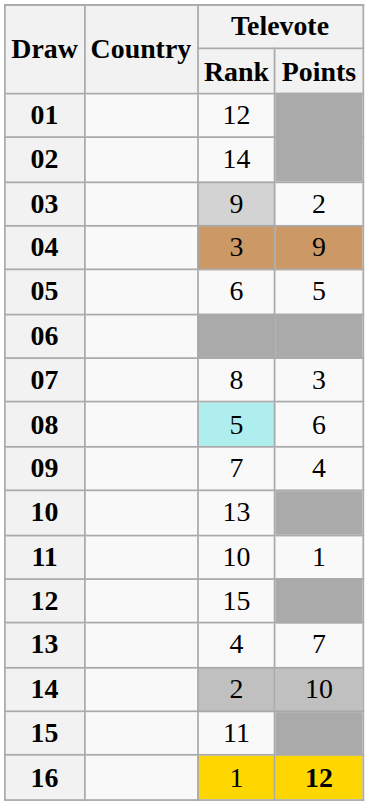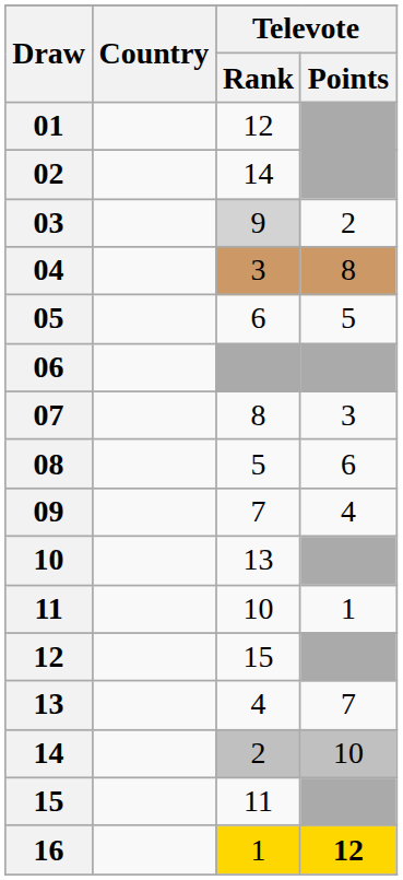 <table class="sortable wikitable collapsible plainrowheaders" style="text-align:center;">
 <tr>
 </tr>
 <tr>
 <th scope="col" rowspan="2">Draw</th>
 <th scope="col" rowspan="2">Country</th>
 <th scope="col" colspan="2">Televote</th>
 </tr>
 <tr>
 <th scope="col">Rank</th>
 <th scope="col" class="unsortable">Points</th>
 </tr>
 <tr>
 <th scope="row" style="text-align:center;">01</th>
 <td style="text-align:left;"></td>
 <td>12</td>
 <td style="background:#AAAAAA;"></td>
 </tr>
 <tr>
 <th scope="row" style="text-align:center;">02</th>
 <td style="text-align:left;"></td>
 <td>14</td>
 <td style="background:#AAAAAA;"></td>
 </tr>
 <tr>
 <th scope="row" style="text-align:center;">03</th>
 <td style="text-align:left;"></td>
 <td style="background: lightgrey;">9</td>
 <td>2</td>
 </tr>
 <tr>
 <th scope="row" style="text-align:center;">04</th>
 <td style="text-align:left;"></td>
 <td style="background:#CC9966;">3</td>
-<td style="background:#CC9966;">9</td>
+<td style="background:#CC9966;">8</td>
 </tr>
 <tr>
 <th scope="row" style="text-align:center;">05</th>
 <td style="text-align:left;"></td>
 <td>6</td>
 <td>5</td>
 </tr>
 <tr class=sortbottom>
 <th scope="row" style="text-align:center;">06</th>
 <td style="text-align:left;"></td>
 <td style="background:#AAAAAA;"></td>
 <td style="background:#AAAAAA;"></td>
 </tr>
 <tr>
 <th scope="row" style="text-align:center;">07</th>
 <td style="text-align:left;"></td>
 <td>8</td>
 <td>3</td>
 </tr>
 <tr>
 <th scope="row" style="text-align:center;">08</th>
 <td style="text-align:left;"></td>
-<td style="background: paleturquoise;">5</td>
+<td>5</td>
 <td>6</td>
 </tr>
 <tr>
 <th scope="row" style="text-align:center;">09</th>
 <td style="text-align:left;"></td>
 <td>7</td>
 <td>4</td>
 </tr>
 <tr>
 <th scope="row" style="text-align:center;">10</th>
 <td style="text-align:left;"></td>
 <td>13</td>
 <td style="background:#AAAAAA;"></td>
 </tr>
 <tr>
 <th scope="row" style="text-align:center;">11</th>
 <td style="text-align:left;"></td>
 <td>10</td>
 <td>1</td>
 </tr>
 <tr>
 <th scope="row" style="text-align:center;">12</th>
 <td style="text-align:left;"></td>
 <td>15</td>
 <td style="background:#AAAAAA;"></td>
 </tr>
 <tr>
 <th scope="row" style="text-align:center;">13</th>
 <td style="text-align:left;"></td>
 <td>4</td>
 <td>7</td>
 </tr>
 <tr>
 <th scope="row" style="text-align:center;">14</th>
 <td style="text-align:left;"></td>
 <td style="background:silver;">2</td>
 <td style="background:silver;">10</td>
 </tr>
 <tr>
 <th scope="row" style="text-align:center;">15</th>
 <td style="text-align:left;"></td>
 <td>11</td>
 <td style="background:#AAAAAA;"></td>
 </tr>
 <tr>
 <th scope="row" style="text-align:center;">16</th>
 <td style="text-align:left;"></td>
 <td style="background:gold;">1</td>
 <td style="background:gold;"><strong>12</strong></td>
 </tr>
 </table>
